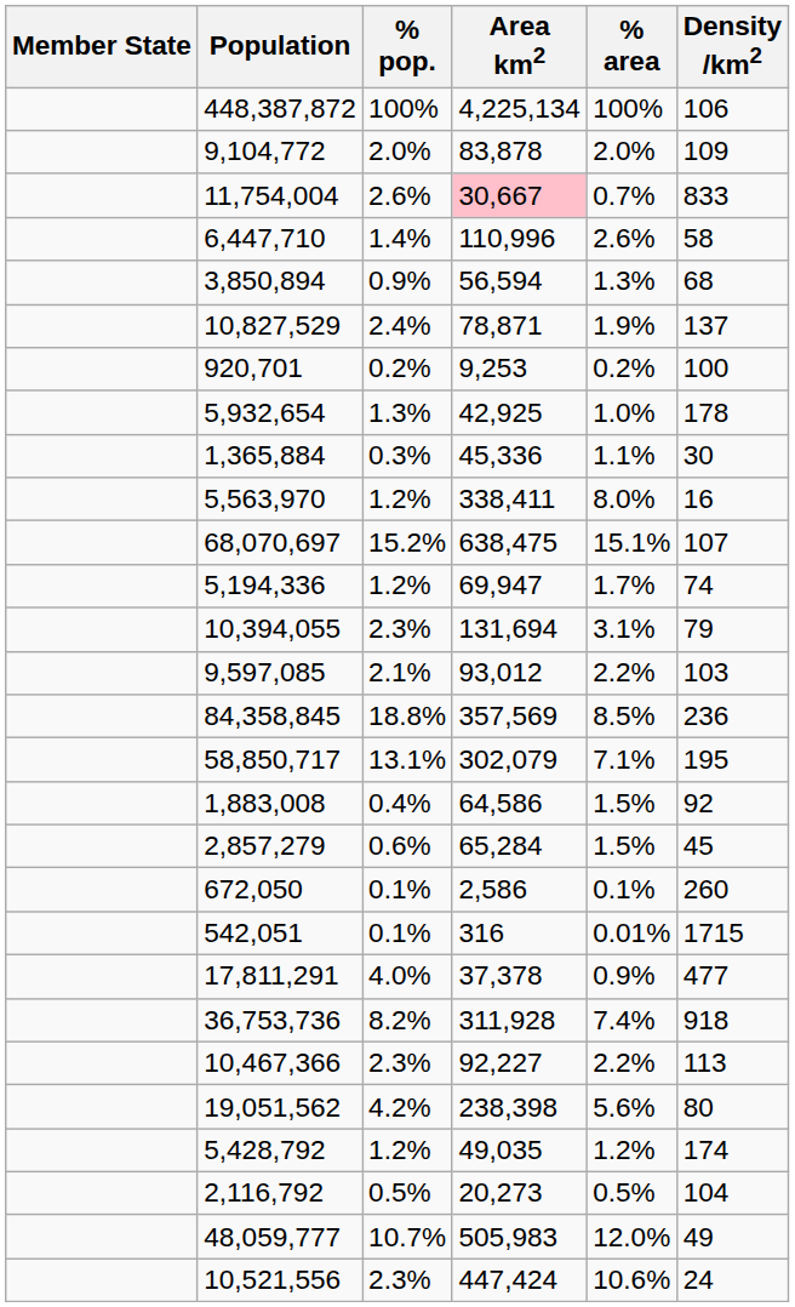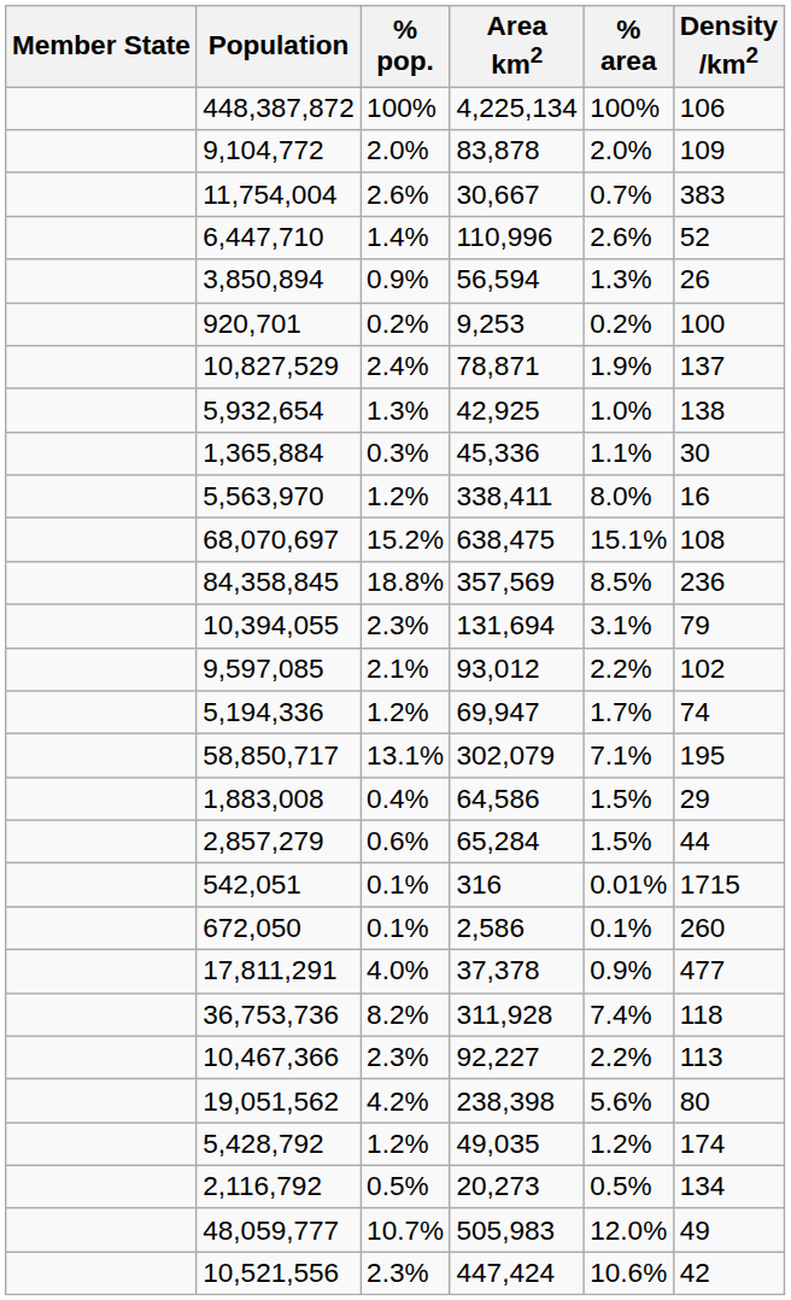 <table class="wikitable sortable sticky-header col1left" >
 <tr>
 <th>Member State</th>
 <th>Population</th>
 <th>%<br>pop.</th>
 <th>Area<br>km<sup>2</sup></th>
 <th>%<br>area</th>
 <th>Density<br>/km<sup>2</sup></th>
 </tr>
 <tr>
 <td><strong></strong></td>
 <td>448,387,872</td>
 <td>100%</td>
 <td>4,225,134</td>
 <td>100%</td>
 <td>106</td>
 </tr>
 <tr>
 <td></td>
 <td>9,104,772</td>
 <td>2.0%</td>
 <td>83,878</td>
 <td>2.0%</td>
 <td>109</td>
 </tr>
 <tr>
 <td></td>
 <td>11,754,004</td>
 <td>2.6%</td>
-<td style="background: pink;">30,667</td>
+<td>30,667</td>
 <td>0.7%</td>
-<td>833</td>
+<td>383</td>
 </tr>
 <tr>
 <td></td>
 <td>6,447,710</td>
 <td>1.4%</td>
 <td>110,996</td>
 <td>2.6%</td>
-<td>58</td>
+<td>52</td>
 </tr>
 <tr>
 <td></td>
 <td>3,850,894</td>
 <td>0.9%</td>
 <td>56,594</td>
 <td>1.3%</td>
-<td>68</td>
+<td>26</td>
+</tr>
+<tr>
+<td></td>
+<td>920,701</td>
+<td>0.2%</td>
+<td>9,253</td>
+<td>0.2%</td>
+<td>100</td>
 </tr>
 <tr>
 <td></td>
 <td>10,827,529</td>
 <td>2.4%</td>
 <td>78,871</td>
 <td>1.9%</td>
 <td>137</td>
 </tr>
 <tr>
 <td></td>
-<td>920,701</td>
-<td>0.2%</td>
-<td>9,253</td>
-<td>0.2%</td>
-<td>100</td>
-</tr>
-<tr>
-<td></td>
 <td>5,932,654</td>
 <td>1.3%</td>
 <td>42,925</td>
 <td>1.0%</td>
-<td>178</td>
+<td>138</td>
 </tr>
 <tr>
 <td></td>
 <td>1,365,884</td>
 <td>0.3%</td>
 <td>45,336</td>
 <td>1.1%</td>
 <td>30</td>
 </tr>
 <tr>
 <td></td>
 <td>5,563,970</td>
 <td>1.2%</td>
 <td>338,411</td>
 <td>8.0%</td>
 <td>16</td>
 </tr>
 <tr>
 <td></td>
 <td>68,070,697</td>
 <td>15.2%</td>
 <td>638,475</td>
 <td>15.1%</td>
-<td>107</td>
+<td>108</td>
 </tr>
 <tr>
 <td></td>
-<td>5,194,336</td>
-<td>1.2%</td>
-<td>69,947</td>
-<td>1.7%</td>
-<td>74</td>
+<td>84,358,845</td>
+<td>18.8%</td>
+<td>357,569</td>
+<td>8.5%</td>
+<td>236</td>
 </tr>
 <tr>
 <td></td>
 <td>10,394,055</td>
 <td>2.3%</td>
 <td>131,694</td>
 <td>3.1%</td>
 <td>79</td>
 </tr>
 <tr>
 <td></td>
 <td>9,597,085</td>
 <td>2.1%</td>
 <td>93,012</td>
 <td>2.2%</td>
-<td>103</td>
+<td>102</td>
 </tr>
 <tr>
 <td></td>
-<td>84,358,845</td>
-<td>18.8%</td>
-<td>357,569</td>
-<td>8.5%</td>
-<td>236</td>
+<td>5,194,336</td>
+<td>1.2%</td>
+<td>69,947</td>
+<td>1.7%</td>
+<td>74</td>
 </tr>
 <tr>
 <td></td>
 <td>58,850,717</td>
 <td>13.1%</td>
 <td>302,079</td>
 <td>7.1%</td>
 <td>195</td>
 </tr>
 <tr>
 <td></td>
 <td>1,883,008</td>
 <td>0.4%</td>
 <td>64,586</td>
 <td>1.5%</td>
-<td>92</td>
+<td>29</td>
 </tr>
 <tr>
 <td></td>
 <td>2,857,279</td>
 <td>0.6%</td>
 <td>65,284</td>
 <td>1.5%</td>
-<td>45</td>
+<td>44</td>
+</tr>
+<tr>
+<td></td>
+<td>542,051</td>
+<td>0.1%</td>
+<td>316</td>
+<td>0.01%</td>
+<td>1715</td>
 </tr>
 <tr>
 <td></td>
 <td>672,050</td>
 <td>0.1%</td>
 <td>2,586</td>
 <td>0.1%</td>
 <td>260</td>
-</tr>
-<tr>
-<td></td>
-<td>542,051</td>
-<td>0.1%</td>
-<td>316</td>
-<td>0.01%</td>
-<td>1715</td>
 </tr>
 <tr>
 <td></td>
 <td>17,811,291</td>
 <td>4.0%</td>
 <td>37,378</td>
 <td>0.9%</td>
 <td>477</td>
 </tr>
 <tr>
 <td></td>
 <td>36,753,736</td>
 <td>8.2%</td>
 <td>311,928</td>
 <td>7.4%</td>
-<td>918</td>
+<td>118</td>
 </tr>
 <tr>
 <td></td>
 <td>10,467,366</td>
 <td>2.3%</td>
 <td>92,227</td>
 <td>2.2%</td>
 <td>113</td>
 </tr>
 <tr>
 <td></td>
 <td>19,051,562</td>
 <td>4.2%</td>
 <td>238,398</td>
 <td>5.6%</td>
 <td>80</td>
 </tr>
 <tr>
 <td></td>
 <td>5,428,792</td>
 <td>1.2%</td>
 <td>49,035</td>
 <td>1.2%</td>
 <td>174</td>
 </tr>
 <tr>
 <td></td>
 <td>2,116,792</td>
 <td>0.5%</td>
 <td>20,273</td>
 <td>0.5%</td>
-<td>104</td>
+<td>134</td>
 </tr>
 <tr>
 <td></td>
 <td>48,059,777</td>
 <td>10.7%</td>
 <td>505,983</td>
 <td>12.0%</td>
 <td>49</td>
 </tr>
 <tr>
 <td></td>
 <td>10,521,556</td>
 <td>2.3%</td>
 <td>447,424</td>
 <td>10.6%</td>
-<td>24</td>
+<td>42</td>
 </tr>
 </table>
